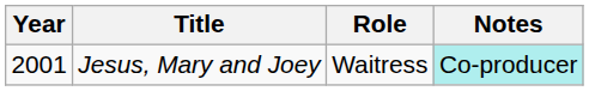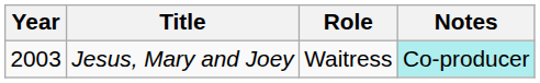 <table class="wikitable sortable">
 <tr>
 <th>Year</th>
 <th>Title</th>
 <th>Role</th>
 <th class="unsortable">Notes</th>
 </tr>
 <tr>
-<td>2001</td>
+<td>2003</td>
 <td><em>Jesus, Mary and Joey</em></td>
 <td>Waitress</td>
 <td style="background: paleturquoise;">Co-producer</td>
 </tr>
 </table>
